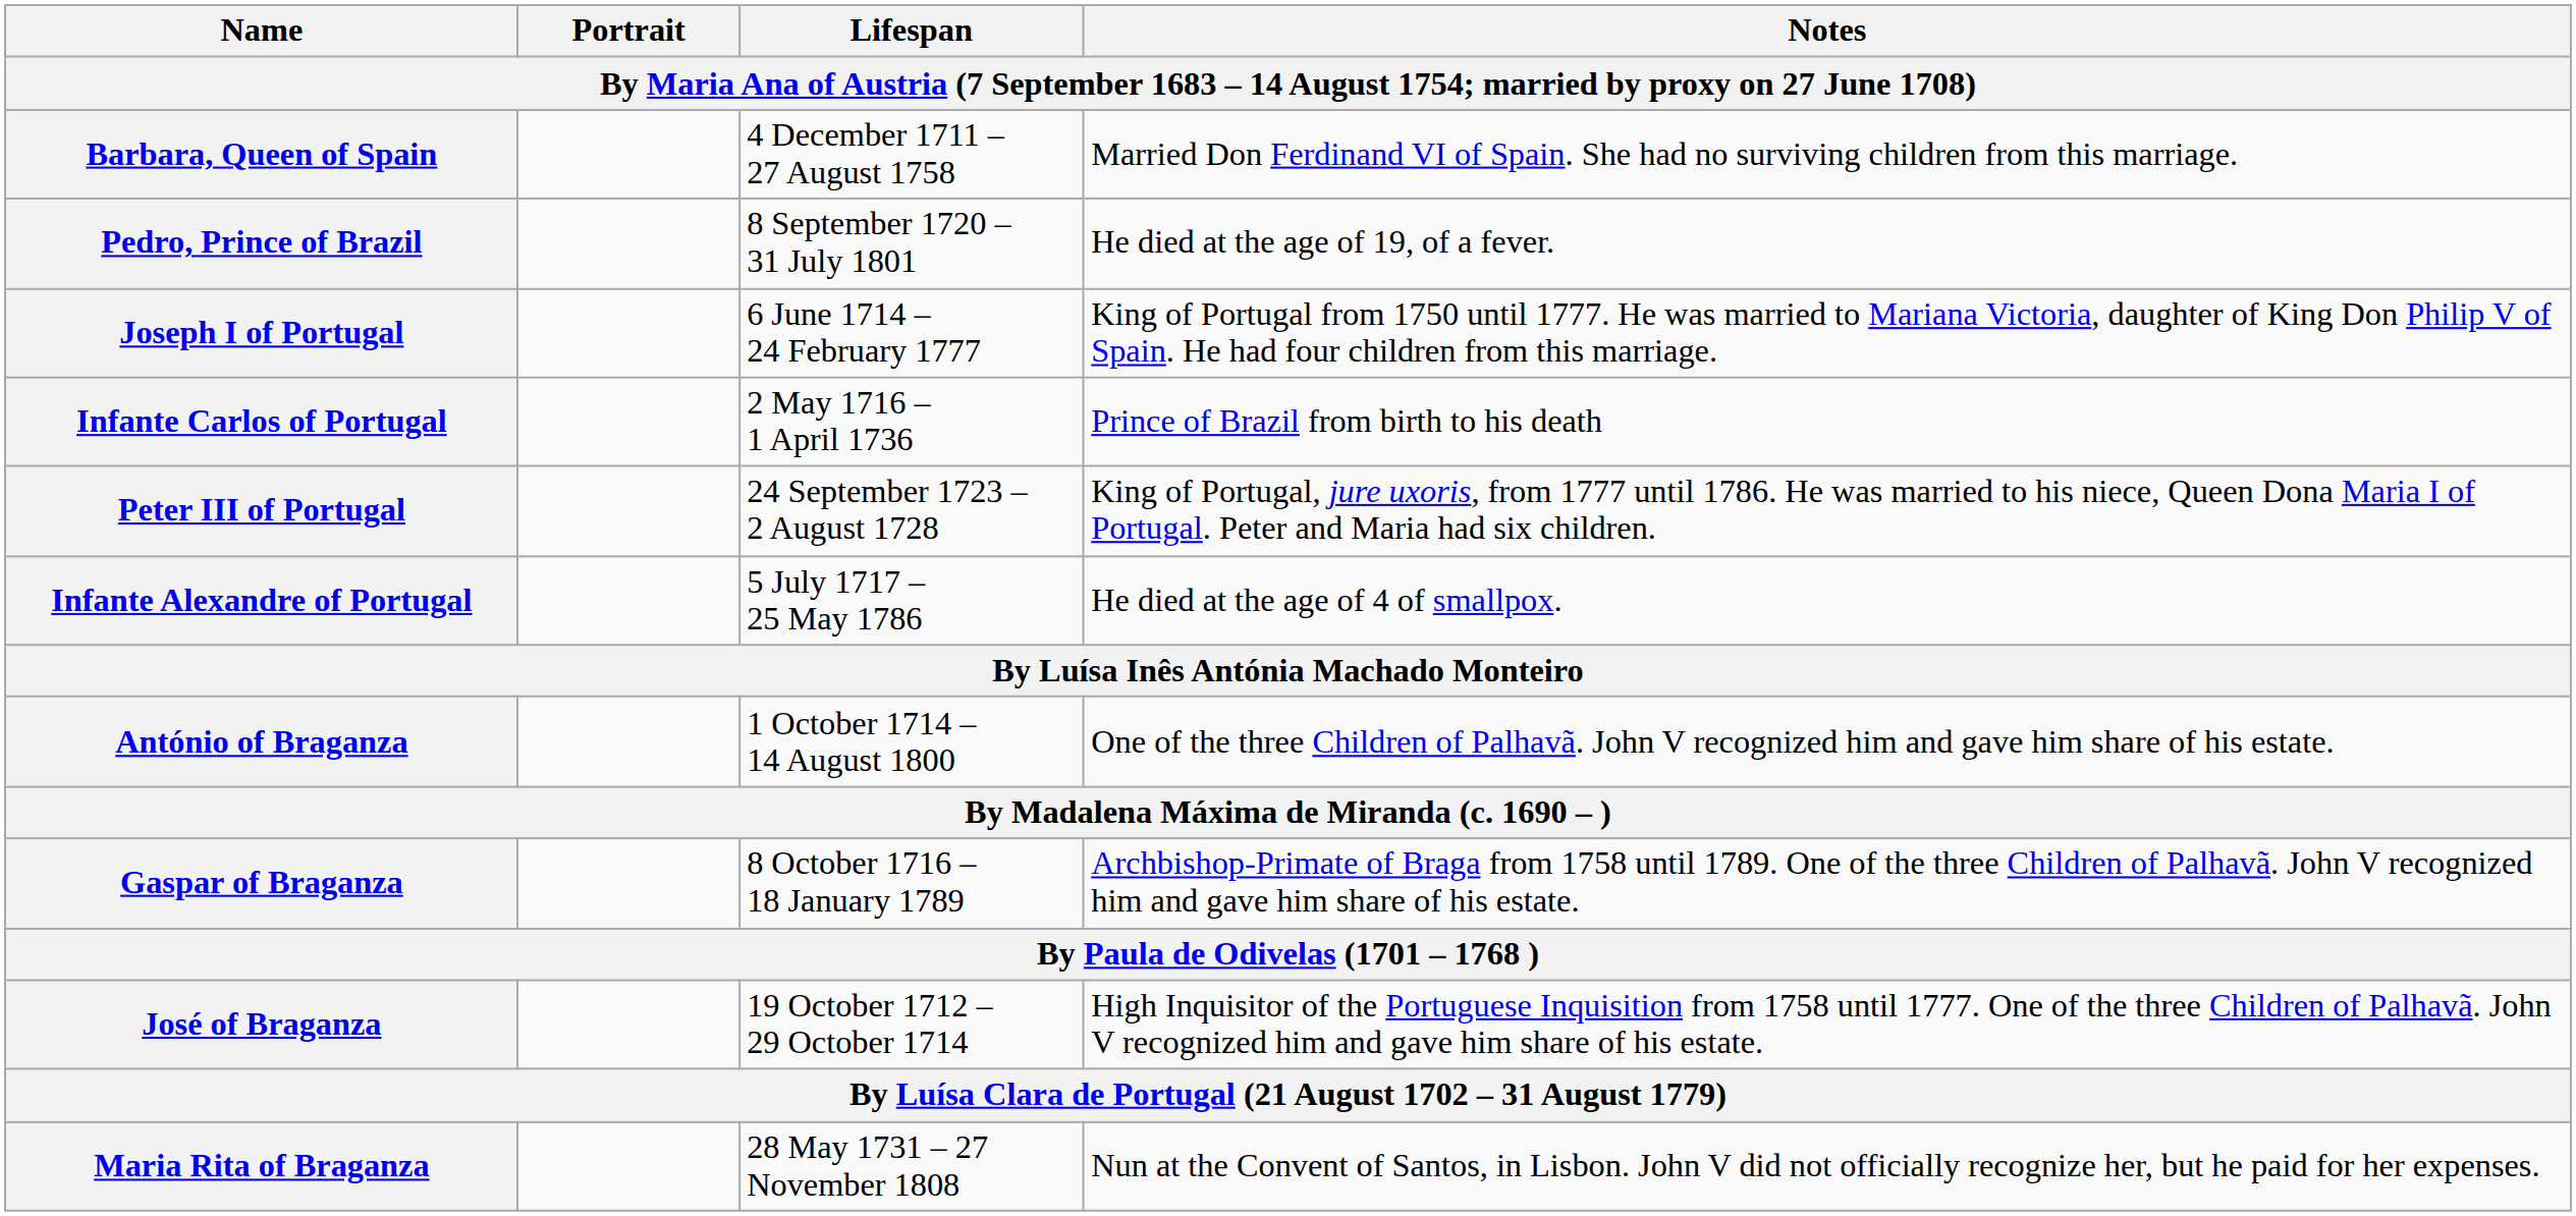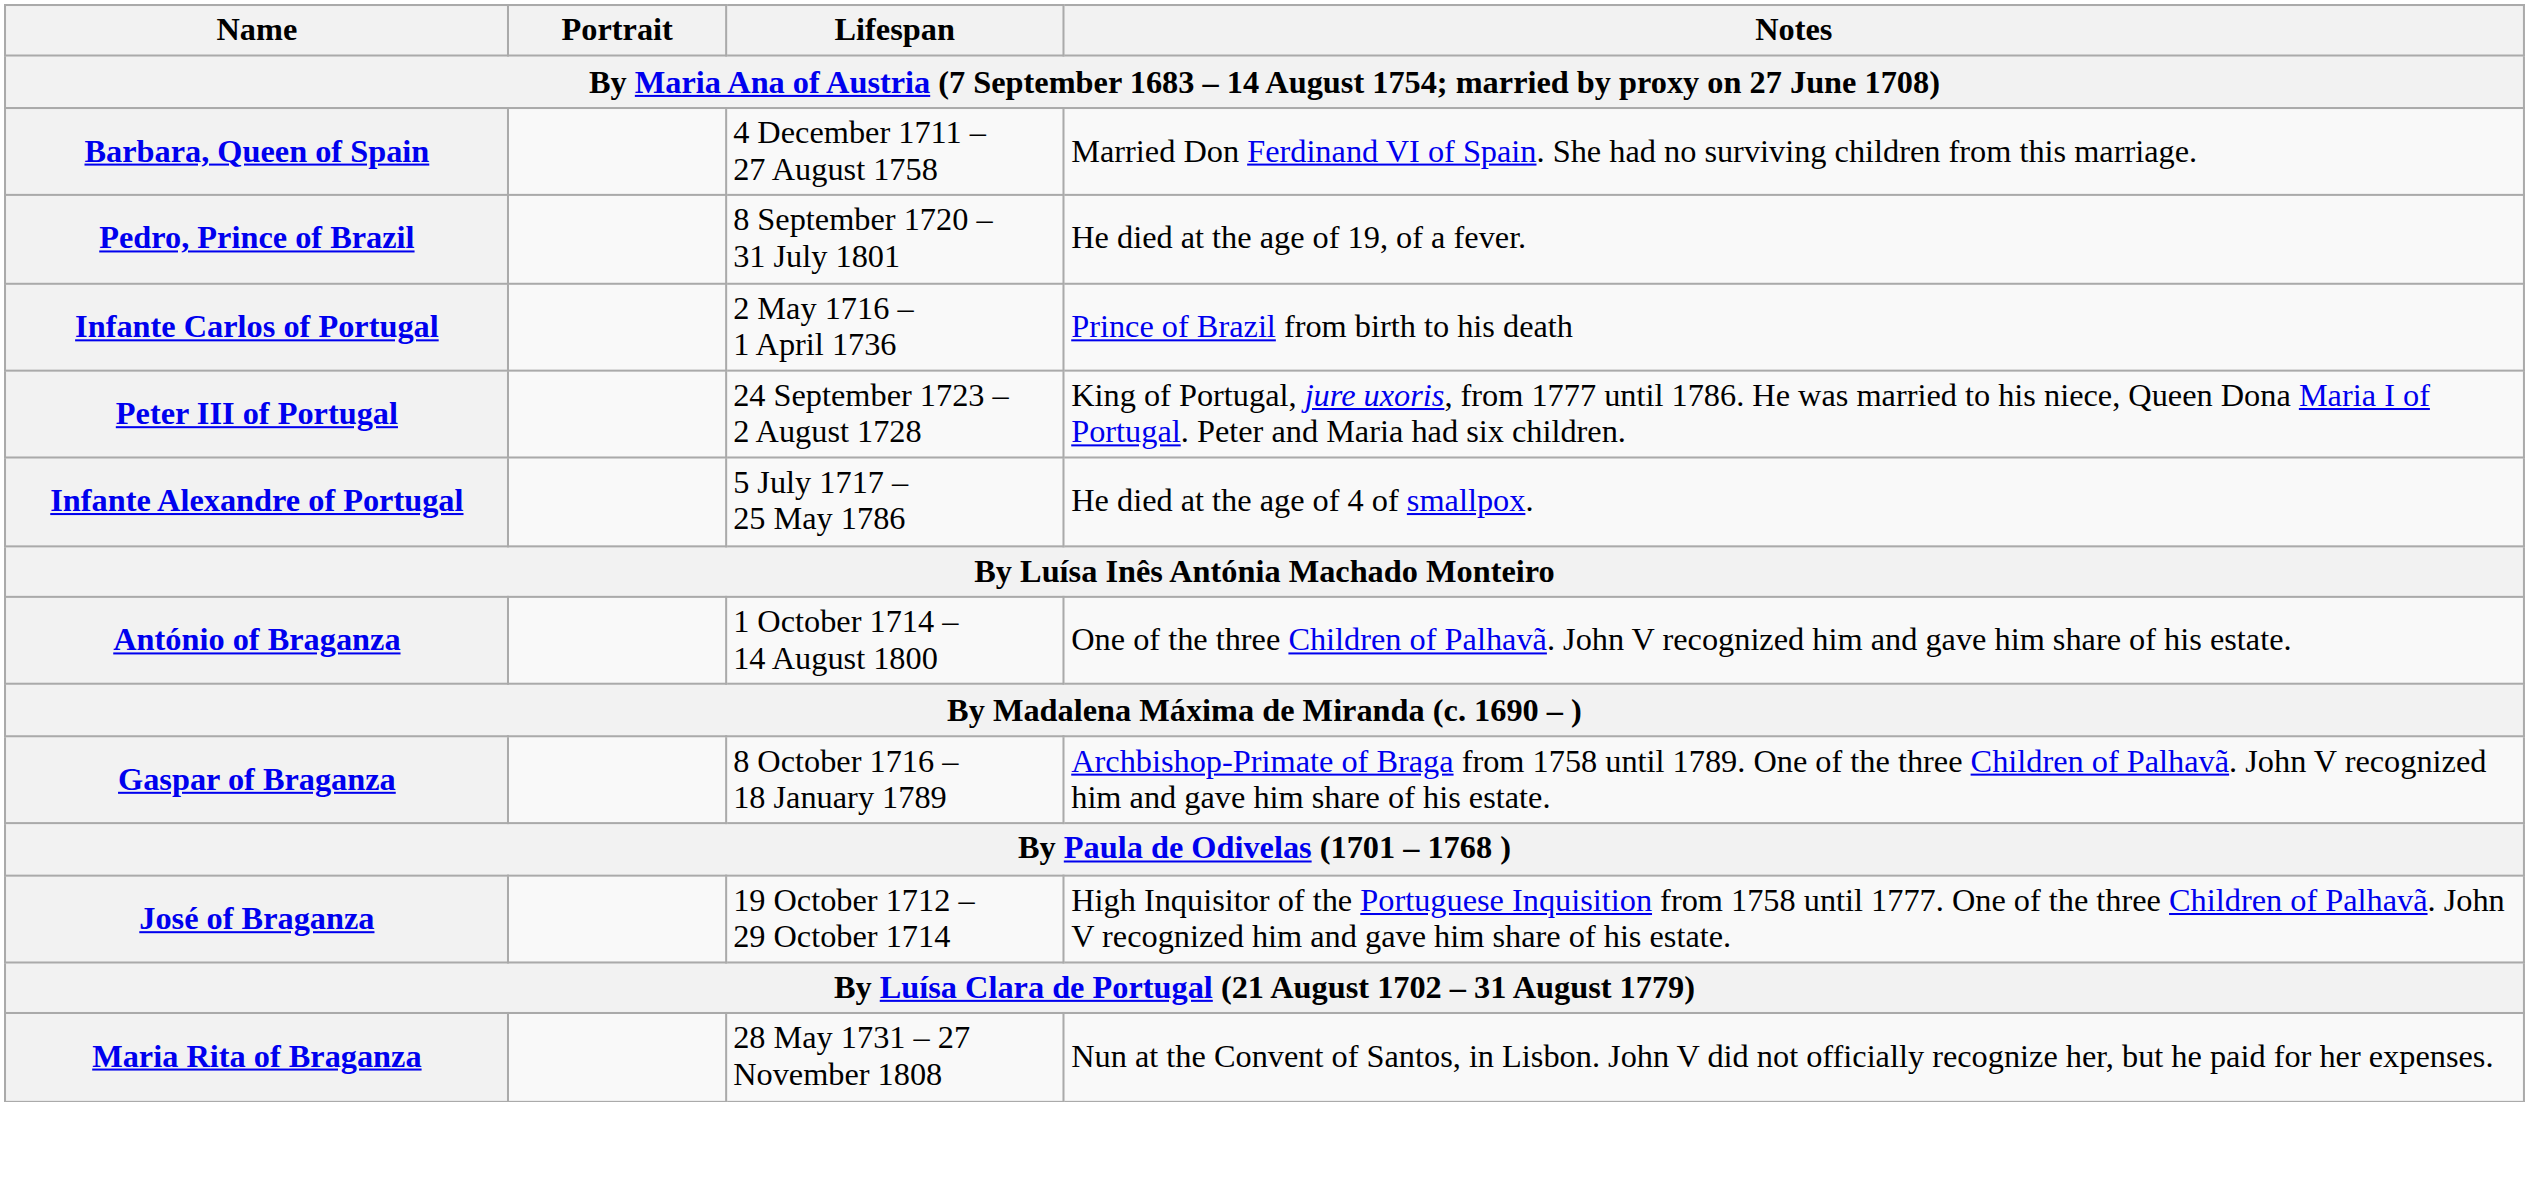 <table class="wikitable plainrowheaders">
 <tr>
 <th scope="col" style="width:  20%;">Name</th>
 <th scope="col" style="width: 100px;">Portrait</th>
 <th scope="col" style="width:  10em;">Lifespan</th>
 <th scope="col">Notes</th>
 </tr>
 <tr>
 <th scope="col" colspan="4">By <a href='#'>Maria Ana of Austria</a> (7 September 1683 – 14 August 1754; married by proxy on 27 June 1708)</th>
 </tr>
 <tr>
 <th scope="row"><a href='#'>Barbara, Queen of Spain</a></th>
 <td></td>
 <td>4 December 1711 – <br> 27 August 1758</td>
 <td>Married Don <a href='#'>Ferdinand VI of Spain</a>. She had no surviving children from this marriage.</td>
 </tr>
 <tr>
 <th scope="row"><a href='#'>Pedro, Prince of Brazil</a></th>
 <td></td>
 <td>8 September 1720 – <br> 31 July 1801</td>
 <td>He died at the age of 19, of a fever.</td>
-</tr>
-<tr>
-<th scope="row"><a href='#'>Joseph I of Portugal</a></th>
-<td></td>
-<td>6 June 1714 – <br> 24 February 1777</td>
-<td>King of Portugal from 1750 until 1777. He was married to <a href='#'>Mariana Victoria</a>, daughter of King Don <a href='#'>Philip V of Spain</a>. He had four children from this marriage.</td>
 </tr>
 <tr>
 <th scope="row"><a href='#'>Infante Carlos of Portugal</a></th>
 <td></td>
 <td>2 May 1716 – <br> 1 April 1736</td>
 <td><a href='#'>Prince of Brazil</a> from birth to his death</td>
 </tr>
 <tr>
 <th scope="row"><a href='#'>Peter III of Portugal</a></th>
 <td></td>
 <td>24 September 1723 – <br> 2 August 1728</td>
 <td>King of Portugal, <em><a href='#'>jure uxoris</a></em>, from 1777 until 1786. He was married to his niece, Queen Dona <a href='#'>Maria I of Portugal</a>. Peter and Maria had six children.</td>
 </tr>
 <tr>
 <th scope="row"><a href='#'>Infante Alexandre of Portugal</a></th>
 <td></td>
 <td>5 July 1717 – <br> 25 May 1786</td>
 <td>He died at the age of 4 of <a href='#'>smallpox</a>.</td>
 </tr>
 <tr>
 <th scope="col" colspan="4">By Luísa Inês Antónia Machado Monteiro</th>
 </tr>
 <tr>
 <th scope="row"><a href='#'>António of Braganza</a></th>
 <td></td>
 <td>1 October 1714 – <br> 14 August 1800</td>
 <td>One of the three <a href='#'>Children of Palhavã</a>. John V recognized him and gave him share of his estate.</td>
 </tr>
 <tr>
 <th scope="col" colspan="4">By Madalena Máxima de Miranda (c. 1690 – )</th>
 </tr>
 <tr>
 <th scope="row"><a href='#'>Gaspar of Braganza</a></th>
 <td></td>
 <td>8 October 1716 – <br> 18 January 1789</td>
 <td><a href='#'>Archbishop-Primate of Braga</a> from 1758 until 1789. One of the three <a href='#'>Children of Palhavã</a>. John V recognized him and gave him share of his estate.</td>
 </tr>
 <tr>
 <th scope="col" colspan="4">By <a href='#'>Paula de Odivelas</a> (1701 – 1768 )</th>
 </tr>
 <tr>
 <th scope="row"><a href='#'>José of Braganza</a></th>
 <td></td>
 <td>19 October 1712 – <br> 29 October 1714</td>
 <td>High Inquisitor of the <a href='#'>Portuguese Inquisition</a> from 1758 until 1777. One of the three <a href='#'>Children of Palhavã</a>. John V recognized him and gave him share of his estate.</td>
 </tr>
 <tr>
 <th scope="col" colspan="4">By <a href='#'>Luísa Clara de Portugal</a> (21 August 1702 – 31 August 1779)</th>
 </tr>
 <tr>
 <th scope="row"><a href='#'>Maria Rita of Braganza</a></th>
 <td></td>
 <td>28 May 1731 – 27 November 1808</td>
 <td>Nun at the Convent of Santos, in Lisbon. John V did not officially recognize her, but he paid for her expenses.</td>
 </tr>
 </table>
